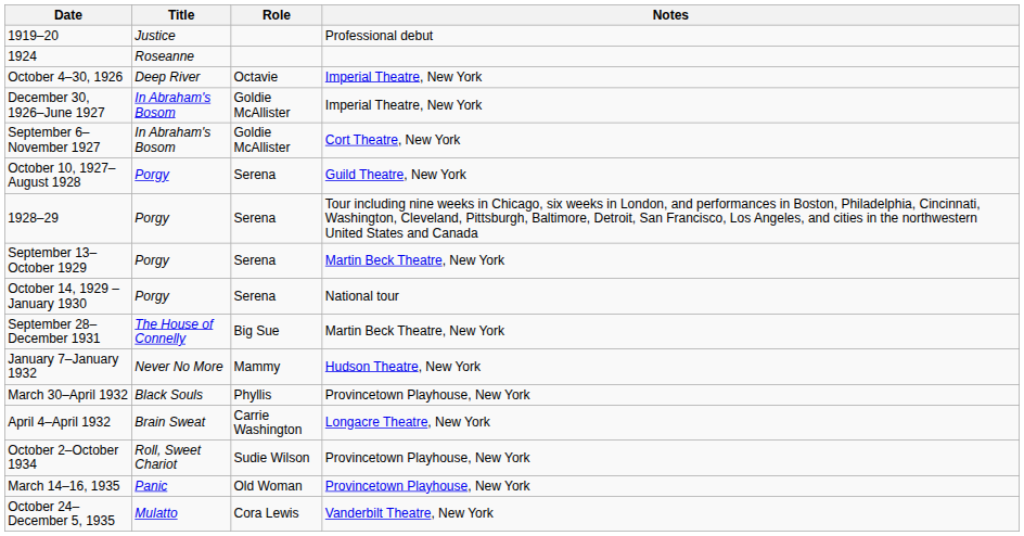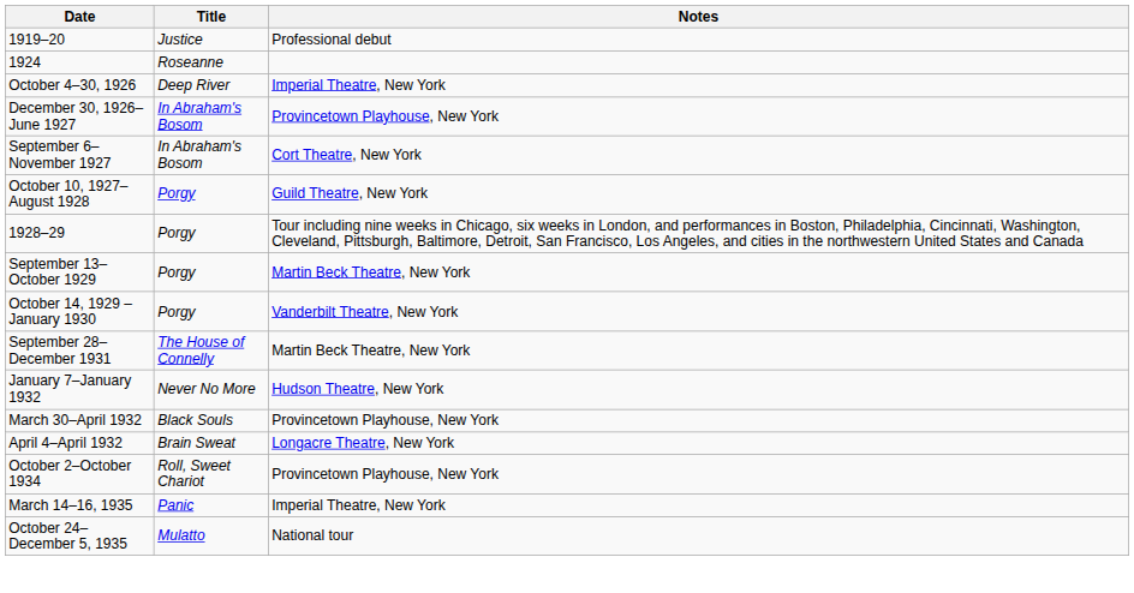 <table class="wikitable">
 <tr>
 <th>Date</th>
 <th>Title</th>
-<th>Role</th>
 <th>Notes</th>
 </tr>
 <tr>
 <td>1919–20</td>
 <td><em>Justice</em></td>
-<td></td>
 <td>Professional debut</td>
 </tr>
 <tr>
 <td>1924</td>
 <td><em>Roseanne</em></td>
 <td></td>
-<td></td>
 </tr>
 <tr>
 <td>October 4–30, 1926</td>
 <td><em>Deep River</em></td>
-<td>Octavie</td>
 <td><a href='#'>Imperial Theatre</a>, New York</td>
 </tr>
 <tr>
 <td>December 30, 1926–June 1927</td>
 <td><em><a href='#'>In Abraham's Bosom</a></em></td>
-<td>Goldie McAllister</td>
-<td>Imperial Theatre, New York</td>
+<td><a href='#'>Provincetown Playhouse</a>, New York</td>
 </tr>
 <tr>
 <td>September 6–November 1927</td>
 <td><em>In Abraham's Bosom</em></td>
-<td>Goldie McAllister</td>
 <td><a href='#'>Cort Theatre</a>, New York</td>
 </tr>
 <tr>
 <td>October 10, 1927–August 1928</td>
 <td><em><a href='#'>Porgy</a></em></td>
-<td>Serena</td>
 <td><a href='#'>Guild Theatre</a>, New York</td>
 </tr>
 <tr>
 <td>1928–29</td>
 <td><em>Porgy</em></td>
-<td>Serena</td>
 <td>Tour including nine weeks in Chicago, six weeks in London, and performances in Boston, Philadelphia, Cincinnati, Washington, Cleveland, Pittsburgh, Baltimore, Detroit, San Francisco, Los Angeles, and cities in the northwestern United States and Canada</td>
 </tr>
 <tr>
 <td>September 13–October 1929</td>
 <td><em>Porgy</em></td>
-<td>Serena</td>
 <td><a href='#'>Martin Beck Theatre</a>, New York</td>
 </tr>
 <tr>
 <td>October 14, 1929 – January 1930</td>
 <td><em>Porgy</em></td>
-<td>Serena</td>
-<td>National tour</td>
+<td><a href='#'>Vanderbilt Theatre</a>, New York</td>
 </tr>
 <tr>
 <td>September 28–December 1931</td>
 <td><em><a href='#'>The House of Connelly</a></em></td>
-<td>Big Sue</td>
 <td>Martin Beck Theatre, New York</td>
 </tr>
 <tr>
 <td>January 7–January 1932</td>
 <td><em>Never No More</em></td>
-<td>Mammy</td>
 <td><a href='#'>Hudson Theatre</a>, New York</td>
 </tr>
 <tr>
 <td>March 30–April 1932</td>
 <td><em>Black Souls</em></td>
-<td>Phyllis</td>
 <td>Provincetown Playhouse, New York</td>
 </tr>
 <tr>
 <td>April 4–April 1932</td>
 <td><em>Brain Sweat</em></td>
-<td>Carrie Washington</td>
 <td><a href='#'>Longacre Theatre</a>, New York</td>
 </tr>
 <tr>
 <td>October 2–October 1934</td>
 <td><em>Roll, Sweet Chariot</em></td>
-<td>Sudie Wilson</td>
 <td>Provincetown Playhouse, New York</td>
 </tr>
 <tr>
 <td>March 14–16, 1935</td>
 <td><em><a href='#'>Panic</a></em></td>
-<td>Old Woman</td>
-<td><a href='#'>Provincetown Playhouse</a>, New York</td>
+<td>Imperial Theatre, New York</td>
 </tr>
 <tr>
 <td>October 24–December 5, 1935</td>
 <td><em><a href='#'>Mulatto</a></em></td>
-<td>Cora Lewis</td>
-<td><a href='#'>Vanderbilt Theatre</a>, New York</td>
+<td>National tour</td>
 </tr>
 </table>
